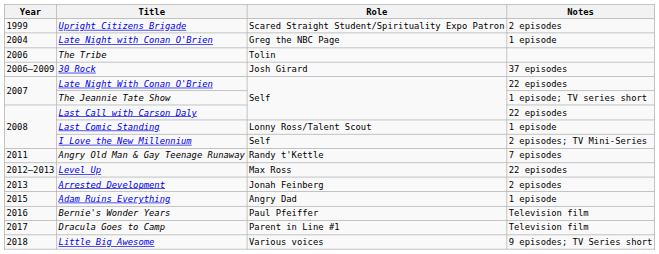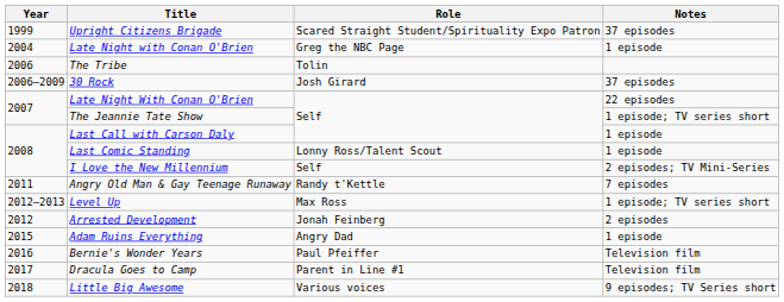 <table class="wikitable">
 <tr>
 <th>Year</th>
 <th>Title</th>
 <th>Role</th>
 <th>Notes</th>
 </tr>
 <tr>
 <td>1999</td>
 <td><a href='#'><em>Upright Citizens Brigade</em></a></td>
 <td>Scared Straight Student/Spirituality Expo Patron</td>
-<td>2 episodes</td>
+<td>37 episodes</td>
 </tr>
 <tr>
 <td>2004</td>
 <td><em><a href='#'>Late Night with Conan O'Brien</a></em></td>
 <td>Greg the NBC Page</td>
 <td>1 episode</td>
 </tr>
 <tr>
 <td>2006</td>
 <td><em>The Tribe</em></td>
 <td>Tolin</td>
 <td></td>
 </tr>
 <tr>
 <td>2006–2009</td>
 <td><em><a href='#'>30 Rock</a></em></td>
 <td>Josh Girard</td>
 <td>37 episodes</td>
 </tr>
 <tr>
 <td rowspan="2">2007</td>
 <td><a href='#'><em>Late Night With Conan O'Brien</em></a></td>
 <td rowspan="3">Self</td>
 <td>22 episodes</td>
 </tr>
 <tr>
 <td><em>The Jeannie Tate Show</em></td>
 <td>1 episode; TV series short</td>
 </tr>
 <tr>
 <td rowspan="3">2008</td>
 <td><em><a href='#'>Last Call with Carson Daly</a></em></td>
-<td>22 episodes</td>
+<td>1 episode</td>
 </tr>
 <tr>
 <td><em><a href='#'>Last Comic Standing</a></em></td>
 <td>Lonny Ross/Talent Scout</td>
 <td>1 episode</td>
 </tr>
 <tr>
 <td><em><a href='#'>I Love the New Millennium</a></em></td>
 <td>Self</td>
 <td>2 episodes; TV Mini-Series</td>
 </tr>
 <tr>
 <td>2011</td>
 <td><em>Angry Old Man & Gay Teenage Runaway</em></td>
 <td>Randy t'Kettle</td>
 <td>7 episodes</td>
 </tr>
 <tr>
 <td>2012–2013</td>
 <td><a href='#'><em>Level Up</em></a></td>
 <td>Max Ross</td>
-<td>22 episodes</td>
+<td>1 episode; TV series short</td>
 </tr>
 <tr>
-<td>2013</td>
+<td>2012</td>
 <td><em><a href='#'>Arrested Development</a></em></td>
 <td>Jonah Feinberg</td>
 <td>2 episodes</td>
 </tr>
 <tr>
 <td>2015</td>
 <td><em><a href='#'>Adam Ruins Everything</a></em></td>
 <td>Angry Dad</td>
 <td>1 episode</td>
 </tr>
 <tr>
 <td>2016</td>
 <td><em>Bernie's Wonder Years</em></td>
 <td>Paul Pfeiffer</td>
 <td>Television film</td>
 </tr>
 <tr>
 <td>2017</td>
 <td><em>Dracula Goes to Camp</em></td>
 <td>Parent in Line #1</td>
 <td>Television film</td>
 </tr>
 <tr>
 <td>2018</td>
 <td><em><a href='#'>Little Big Awesome</a></em></td>
 <td>Various voices</td>
 <td>9 episodes; TV Series short</td>
 </tr>
 </table>
